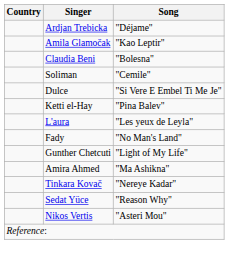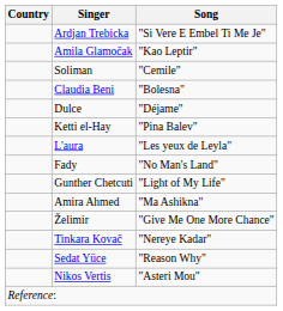 <table class="wikitable plainrowheaders sortable" style="font-size: 90%">
 <tr>
 <th>Country</th>
 <th>Singer</th>
 <th>Song</th>
 </tr>
 <tr>
 <td></td>
 <td><a href='#'>Ardjan Trebicka</a></td>
-<td>"Déjame"</td>
+<td>"Si Vere E Embel Ti Me Je"</td>
 </tr>
 <tr>
 <td></td>
 <td><a href='#'>Amila Glamočak</a></td>
 <td>"Kao Leptir"</td>
 </tr>
 <tr>
 <td></td>
+<td>Soliman</td>
+<td>"Cemile"</td>
+</tr>
+<tr>
+<td></td>
 <td><a href='#'>Claudia Beni</a></td>
 <td>"Bolesna"</td>
 </tr>
 <tr>
 <td></td>
-<td>Soliman</td>
-<td>"Cemile"</td>
-</tr>
-<tr>
-<td></td>
 <td>Dulce</td>
-<td>"Si Vere E Embel Ti Me Je"</td>
+<td>"Déjame"</td>
 </tr>
 <tr>
 <td></td>
 <td>Ketti el-Hay</td>
 <td>"Pina Balev"</td>
 </tr>
 <tr>
 <td></td>
 <td><a href='#'>L'aura</a></td>
 <td>"Les yeux de Leyla"</td>
 </tr>
 <tr>
 <td></td>
 <td>Fady</td>
 <td>"No Man's Land"</td>
 </tr>
 <tr>
 <td></td>
 <td>Gunther Chetcuti</td>
 <td>"Light of My Life"</td>
 </tr>
 <tr>
 <td></td>
 <td>Amira Ahmed</td>
 <td>"Ma Ashikna"</td>
 </tr>
 <tr>
 <td></td>
+<td>Želimir</td>
+<td>"Give Me One More Chance"</td>
+</tr>
+<tr>
+<td></td>
 <td><a href='#'>Tinkara Kovač</a></td>
 <td>"Nereye Kadar"</td>
 </tr>
 <tr>
 <td></td>
 <td><a href='#'>Sedat Yüce</a></td>
 <td>"Reason Why"</td>
 </tr>
 <tr>
 <td></td>
 <td><a href='#'>Nikos Vertis</a></td>
 <td>"Asteri Mou"</td>
 </tr>
 <tr>
 <td colspan=3><em>Reference</em>:</td>
 </tr>
 </table>
